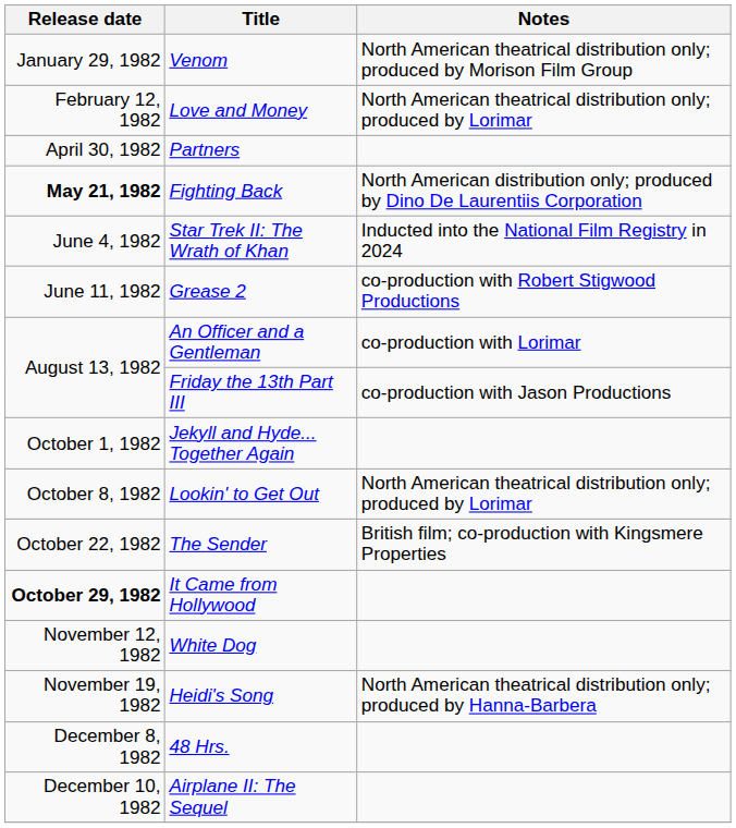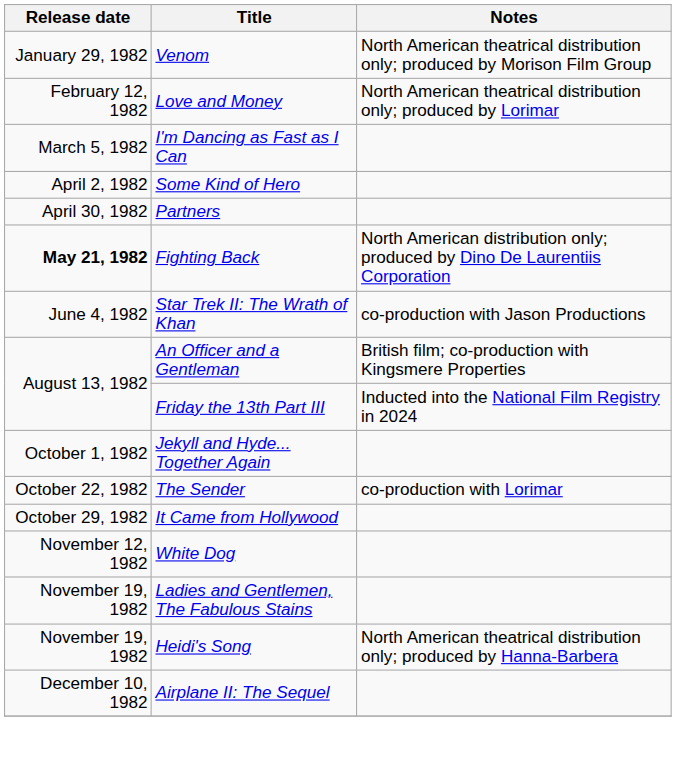 <table class="wikitable sortable" style="width:100%;">
 <tr>
 <th scope="col" style="width:130px;">Release date</th>
 <th>Title</th>
 <th>Notes</th>
 </tr>
 <tr>
 <td style="text-align:right;">January 29, 1982</td>
 <td><em><a href='#'>Venom</a></em></td>
 <td>North American theatrical distribution only; produced by Morison Film Group</td>
 </tr>
 <tr>
 <td style="text-align:right;">February 12, 1982</td>
 <td><em><a href='#'>Love and Money</a></em></td>
 <td>North American theatrical distribution only; produced by <a href='#'>Lorimar</a></td>
 </tr>
 <tr>
+<td style="text-align:right;">March 5, 1982</td>
+<td><em><a href='#'>I'm Dancing as Fast as I Can</a></em></td>
+<td></td>
+</tr>
+<tr>
+<td style="text-align:right;">April 2, 1982</td>
+<td><em><a href='#'>Some Kind of Hero</a></em></td>
+<td></td>
+</tr>
+<tr>
 <td style="text-align:right;">April 30, 1982</td>
 <td><em><a href='#'>Partners</a></em></td>
 <td></td>
 </tr>
 <tr>
 <td style="text-align:right;"><strong>May 21, 1982</strong></td>
 <td><em><a href='#'>Fighting Back</a></em></td>
 <td>North American distribution only; produced by <a href='#'>Dino De Laurentiis Corporation</a></td>
 </tr>
 <tr>
 <td style="text-align:right;">June 4, 1982</td>
 <td><em><a href='#'>Star Trek II: The Wrath of Khan</a></em></td>
-<td>Inducted into the <a href='#'>National Film Registry</a> in 2024</td>
-</tr>
-<tr>
-<td style="text-align:right;">June 11, 1982</td>
-<td><em><a href='#'>Grease 2</a></em></td>
-<td>co-production with <a href='#'>Robert Stigwood Productions</a></td>
+<td>co-production with Jason Productions</td>
 </tr>
 <tr>
 <td style="text-align:right;" rowspan="2">August 13, 1982</td>
 <td><em><a href='#'>An Officer and a Gentleman</a></em></td>
-<td>co-production with <a href='#'>Lorimar</a></td>
+<td>British film; co-production with Kingsmere Properties</td>
 </tr>
 <tr>
 <td><em><a href='#'>Friday the 13th Part III</a></em></td>
-<td>co-production with Jason Productions</td>
+<td>Inducted into the <a href='#'>National Film Registry</a> in 2024</td>
 </tr>
 <tr>
 <td style="text-align:right;">October 1, 1982</td>
 <td><em><a href='#'>Jekyll and Hyde... Together Again</a></em></td>
 <td></td>
 </tr>
 <tr>
-<td style="text-align:right;">October 8, 1982</td>
-<td><em><a href='#'>Lookin' to Get Out</a></em></td>
-<td>North American theatrical distribution only; produced by <a href='#'>Lorimar</a></td>
+<td style="text-align:right;">October 22, 1982</td>
+<td><em><a href='#'>The Sender</a></em></td>
+<td>co-production with <a href='#'>Lorimar</a></td>
 </tr>
 <tr>
-<td style="text-align:right;">October 22, 1982</td>
-<td><em><a href='#'>The Sender</a></em></td>
-<td>British film; co-production with Kingsmere Properties</td>
-</tr>
-<tr>
-<td style="text-align:right;"><strong>October 29, 1982</strong></td>
+<td style="text-align:right;">October 29, 1982</td>
 <td><em><a href='#'>It Came from Hollywood</a></em></td>
 <td></td>
 </tr>
 <tr>
 <td style="text-align:right;">November 12, 1982</td>
 <td><em><a href='#'>White Dog</a></em></td>
 <td></td>
 </tr>
 <tr>
 <td style="text-align:right;">November 19, 1982</td>
+<td><em><a href='#'>Ladies and Gentlemen, The Fabulous Stains</a></em></td>
+<td></td>
+</tr>
+<tr>
+<td style="text-align:right;">November 19, 1982</td>
 <td><em><a href='#'>Heidi's Song</a></em></td>
 <td>North American theatrical distribution only; produced by <a href='#'>Hanna-Barbera</a></td>
-</tr>
-<tr>
-<td style="text-align:right;">December 8, 1982</td>
-<td><em><a href='#'>48 Hrs.</a></em></td>
-<td></td>
 </tr>
 <tr>
 <td style="text-align:right;">December 10, 1982</td>
 <td><em><a href='#'>Airplane II: The Sequel</a></em></td>
 <td></td>
 </tr>
 <tr>
 </tr>
 </table>
